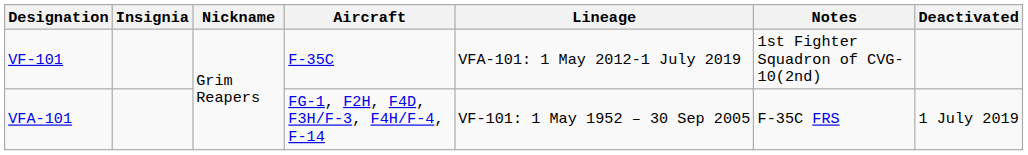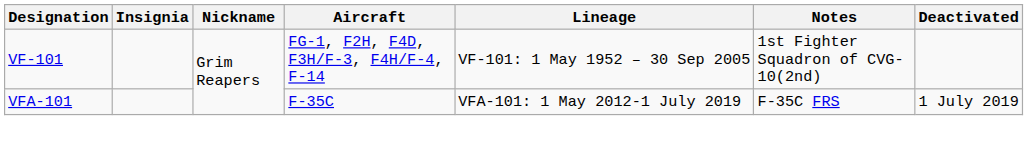 <table class="wikitable">
 <tr>
 <th>Designation</th>
 <th>Insignia</th>
 <th>Nickname</th>
 <th>Aircraft</th>
 <th>Lineage</th>
 <th>Notes</th>
 <th>Deactivated</th>
 </tr>
 <tr>
 <td><a href='#'>VF-101</a></td>
 <td></td>
 <td Rowspan="2">Grim Reapers</td>
-<td><a href='#'>F-35C</a></td>
-<td>VFA-101: 1 May 2012-1 July 2019</td>
+<td><a href='#'>FG-1</a>, <a href='#'>F2H</a>, <a href='#'>F4D</a>, <a href='#'>F3H/F-3</a>, <a href='#'>F4H/F-4</a>, <a href='#'>F-14</a></td>
+<td style="white-space: nowrap;">VF-101: 1 May 1952 – 30 Sep 2005</td>
 <td>1st Fighter Squadron of CVG-10(2nd)</td>
 </tr>
 <tr>
 <td><a href='#'>VFA-101</a></td>
 <td></td>
-<td><a href='#'>FG-1</a>, <a href='#'>F2H</a>, <a href='#'>F4D</a>, <a href='#'>F3H/F-3</a>, <a href='#'>F4H/F-4</a>, <a href='#'>F-14</a></td>
-<td style="white-space: nowrap;">VF-101: 1 May 1952 – 30 Sep 2005</td>
+<td><a href='#'>F-35C</a></td>
+<td>VFA-101: 1 May 2012-1 July 2019</td>
 <td>F-35C <a href='#'>FRS</a></td>
 <td>1 July 2019</td>
 </tr>
 </table>
